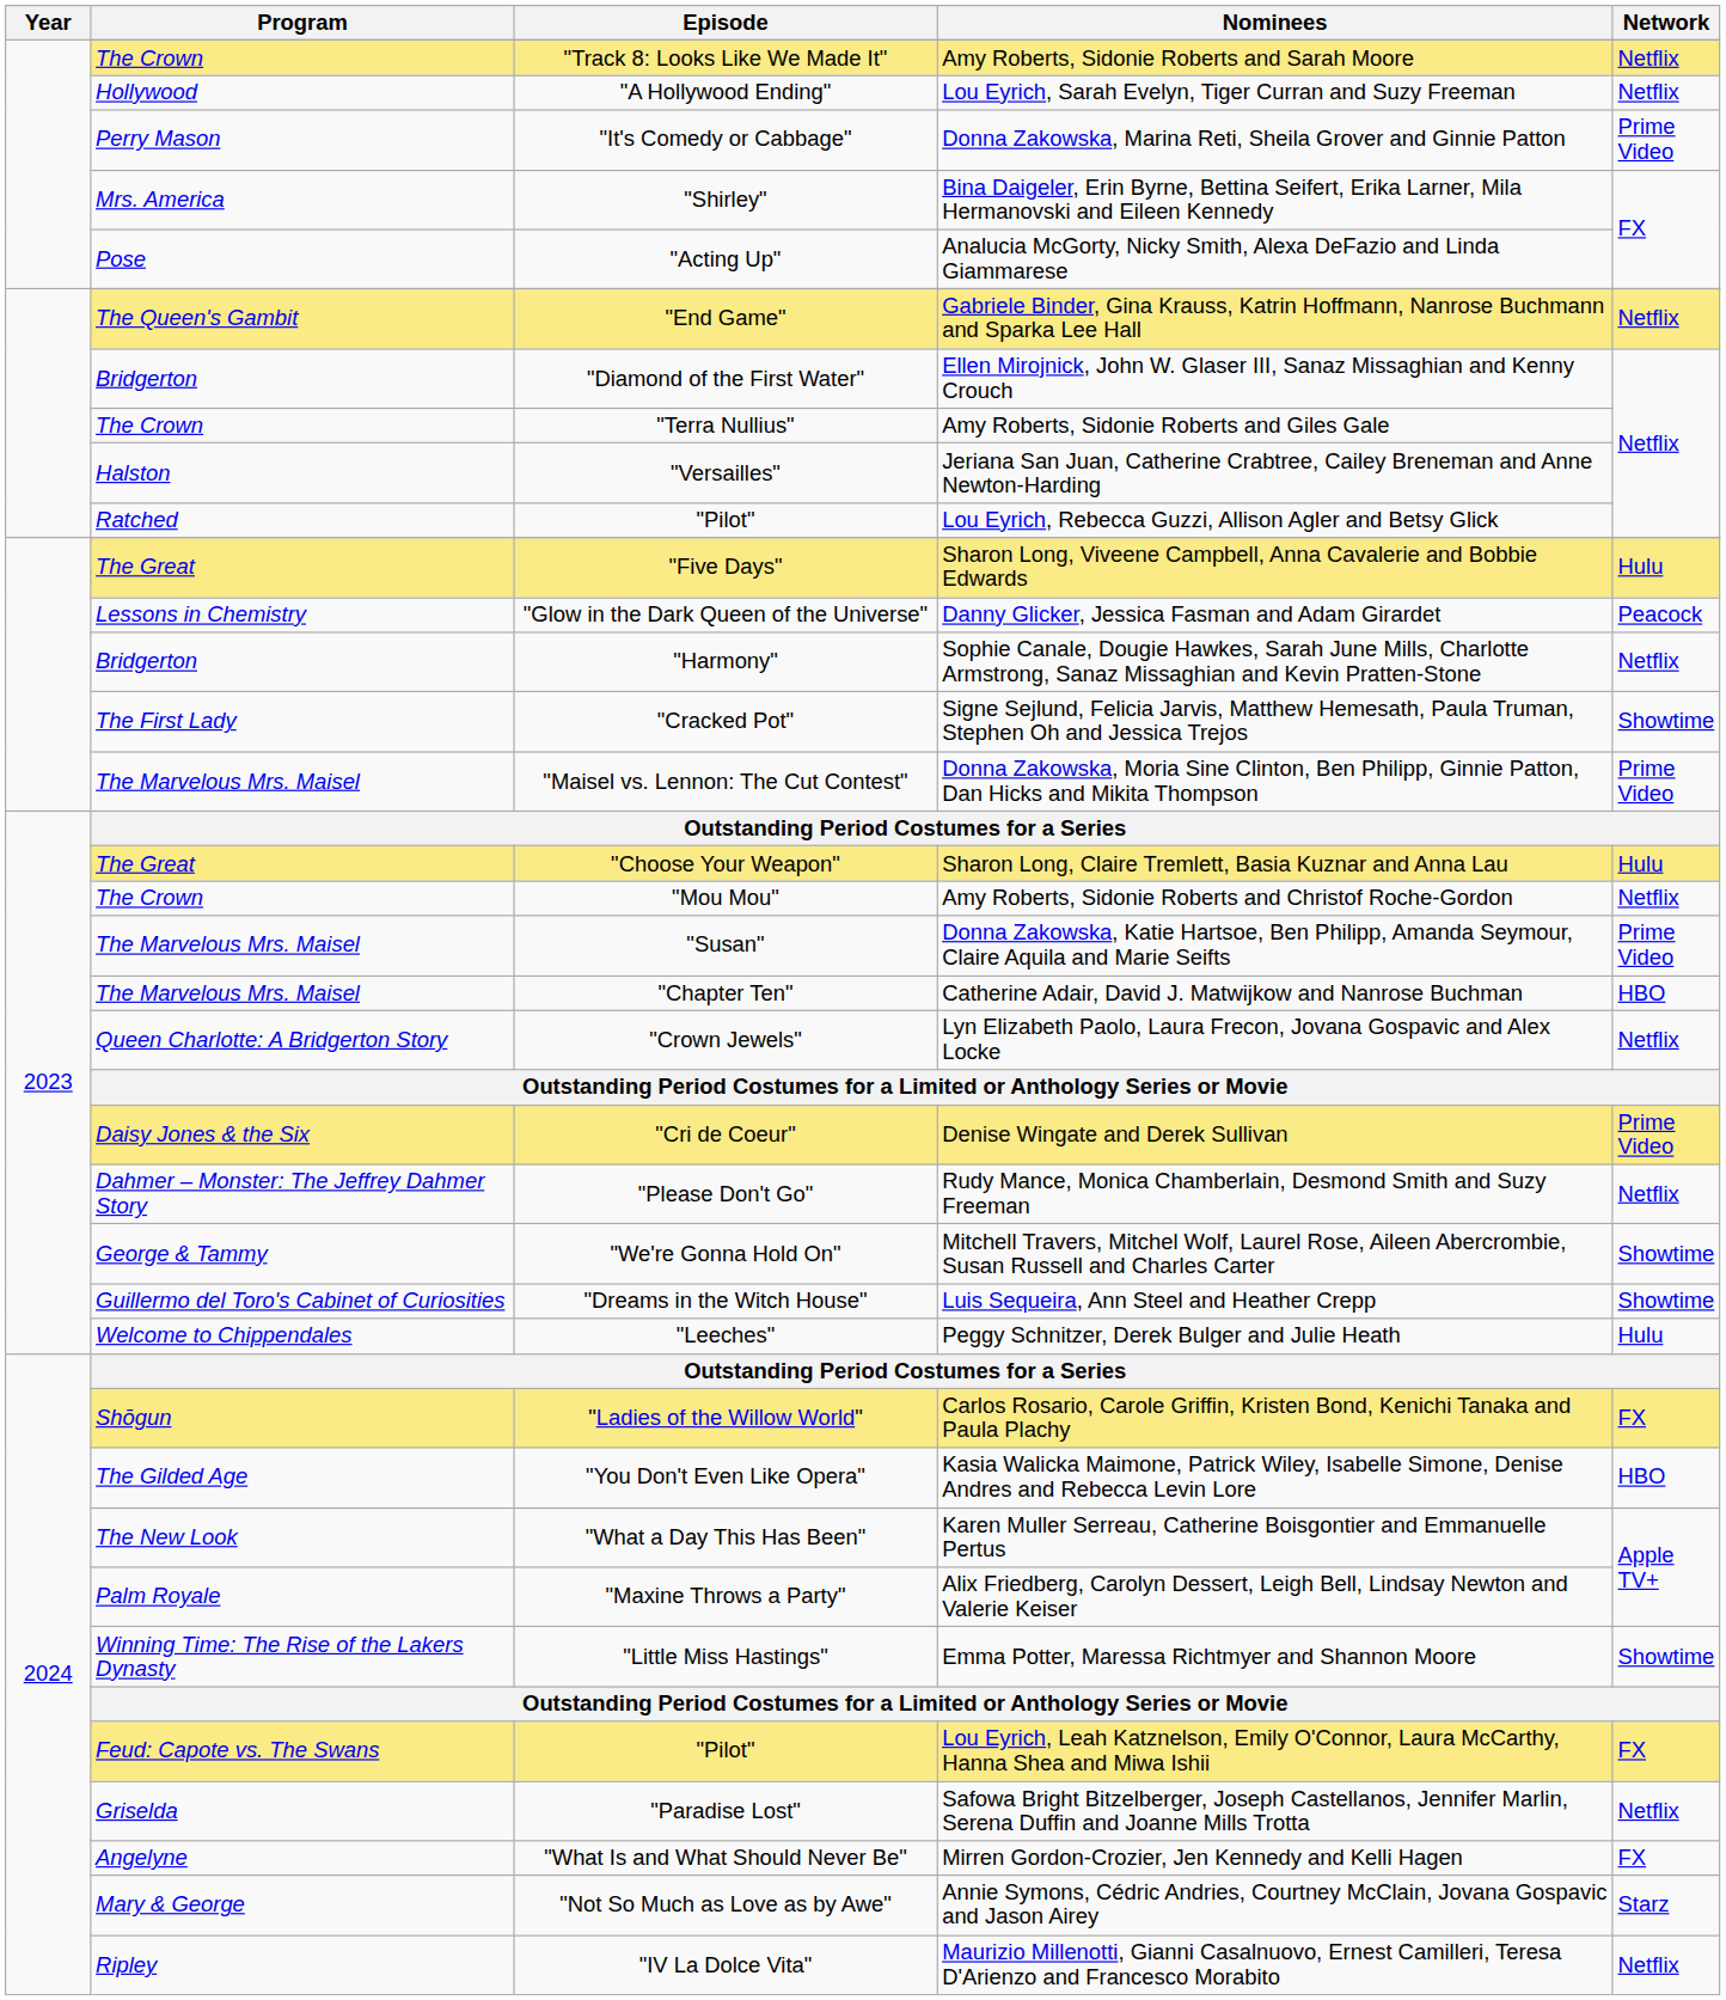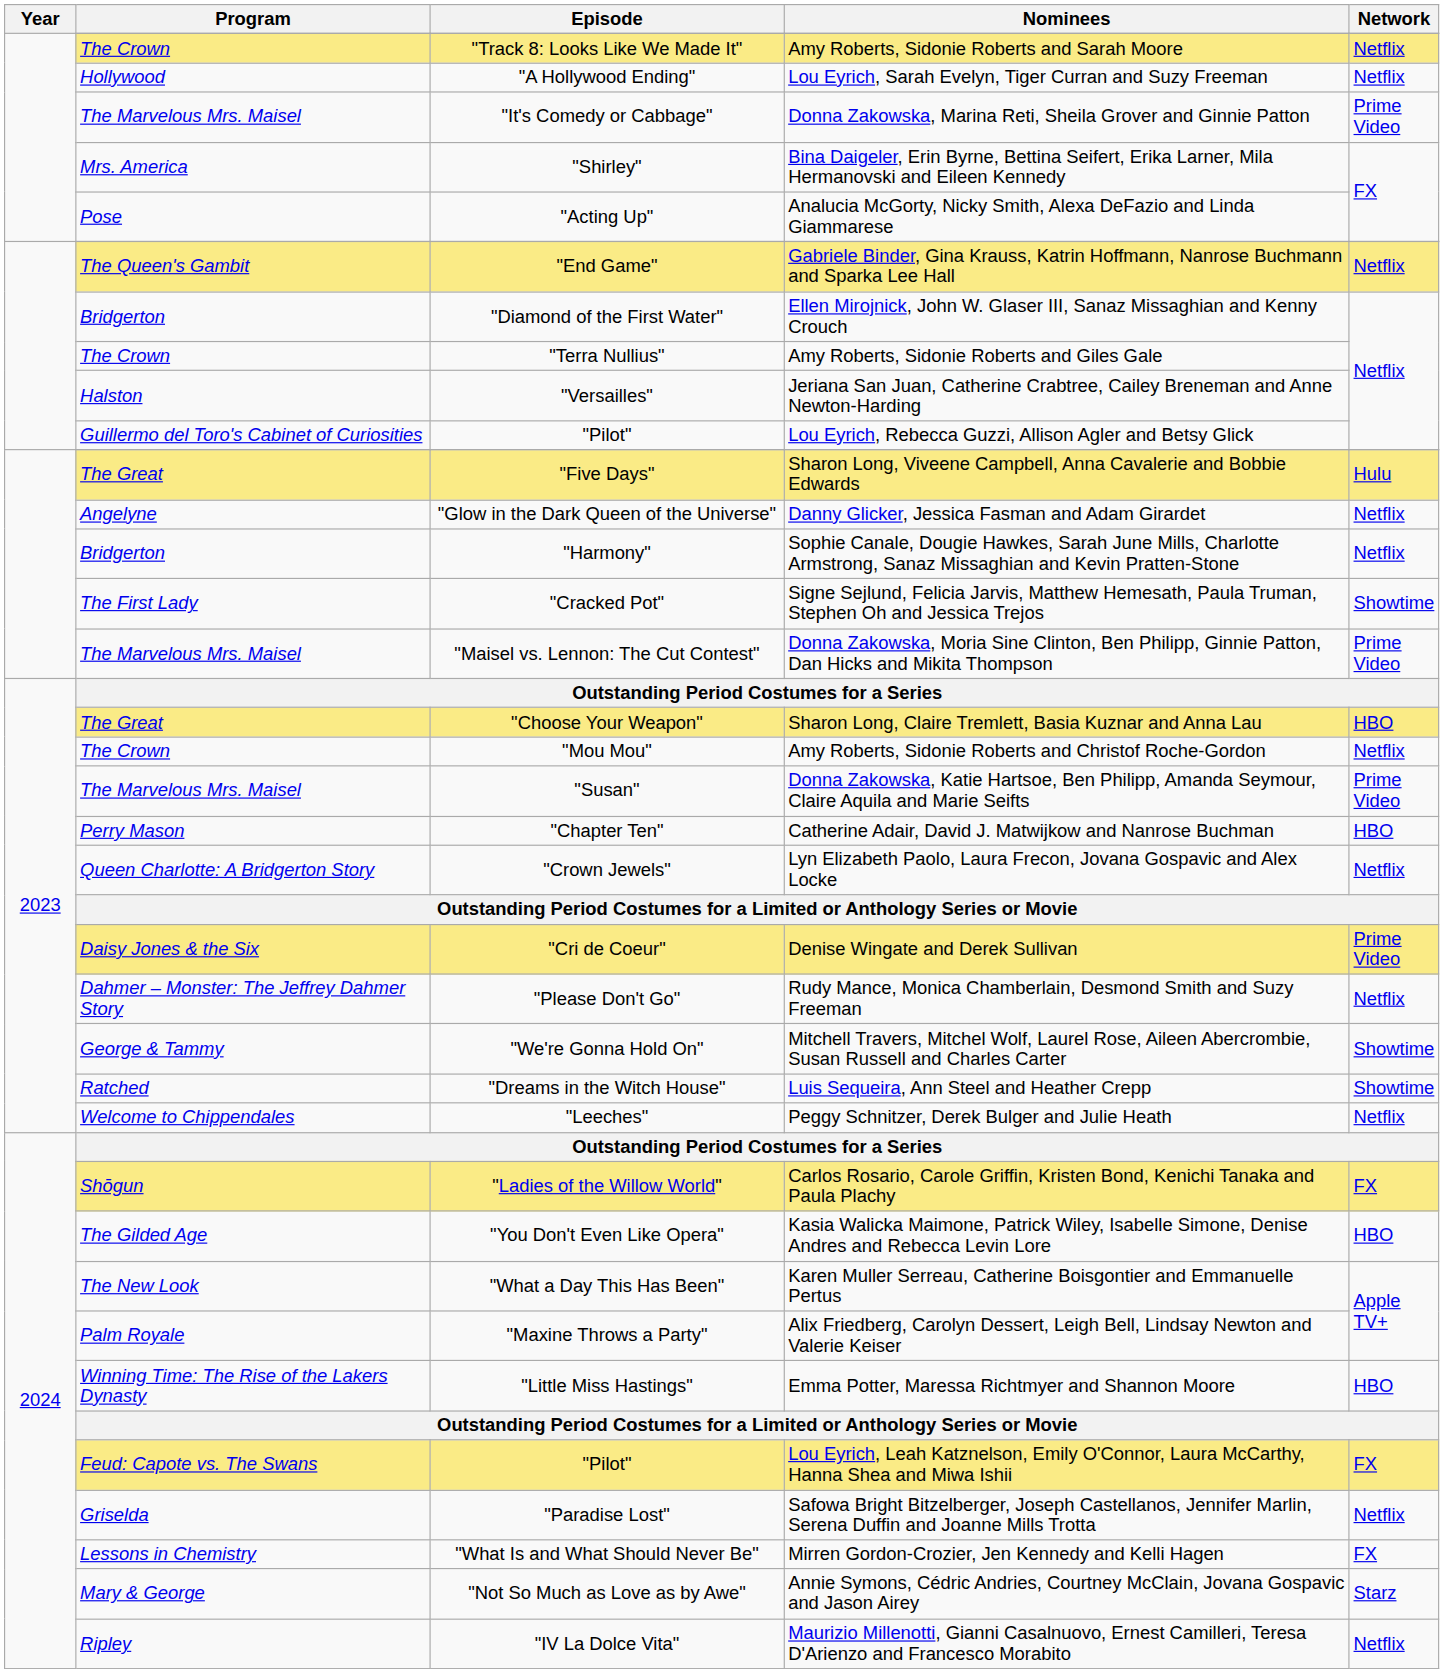 <table class="wikitable">
 <tr>
 <th width="5%">Year</th>
 <th width="25%">Program</th>
 <th width="25%">Episode</th>
 <th width="40%">Nominees</th>
 <th width="5%">Network</th>
 </tr>
 <tr>
 <td rowspan="6" style="text"=align:center;></td>
 </tr>
 <tr style="background:#FAEB86;">
 <td><em><a href='#'>The Crown</a></em></td>
 <td align=center>"Track 8: Looks Like We Made It"</td>
 <td>Amy Roberts, Sidonie Roberts and Sarah Moore</td>
 <td><a href='#'>Netflix</a></td>
 </tr>
 <tr>
 <td><em><a href='#'>Hollywood</a></em></td>
 <td align=center>"A Hollywood Ending"</td>
 <td><a href='#'>Lou Eyrich</a>, Sarah Evelyn, Tiger Curran and Suzy Freeman</td>
 <td><a href='#'>Netflix</a></td>
 </tr>
 <tr>
-<td><em><a href='#'>Perry Mason</a></em></td>
+<td><em><a href='#'>The Marvelous Mrs. Maisel</a></em></td>
 <td align=center>"It's Comedy or Cabbage"</td>
 <td><a href='#'>Donna Zakowska</a>, Marina Reti, Sheila Grover and Ginnie Patton</td>
 <td><a href='#'>Prime Video</a></td>
 </tr>
 <tr>
 <td><em><a href='#'>Mrs. America</a></em></td>
 <td align=center>"Shirley"</td>
 <td><a href='#'>Bina Daigeler</a>, Erin Byrne, Bettina Seifert, Erika Larner, Mila Hermanovski and Eileen Kennedy</td>
 <td rowspan=2><a href='#'>FX</a></td>
 </tr>
 <tr>
 <td><em><a href='#'>Pose</a></em></td>
 <td align=center>"Acting Up"</td>
 <td>Analucia McGorty, Nicky Smith, Alexa DeFazio and Linda Giammarese</td>
 </tr>
 <tr>
 <td rowspan="6" style="text"=align:center;></td>
 </tr>
 <tr style="background:#FAEB86;">
 <td><em><a href='#'>The Queen's Gambit</a></em></td>
 <td align=center>"End Game"</td>
 <td><a href='#'>Gabriele Binder</a>, Gina Krauss, Katrin Hoffmann, Nanrose Buchmann and Sparka Lee Hall</td>
 <td><a href='#'>Netflix</a></td>
 </tr>
 <tr>
 <td><em><a href='#'>Bridgerton</a></em></td>
 <td align=center>"Diamond of the First Water"</td>
 <td><a href='#'>Ellen Mirojnick</a>, John W. Glaser III, Sanaz Missaghian and Kenny Crouch</td>
 <td rowspan=4><a href='#'>Netflix</a></td>
 </tr>
 <tr>
 <td><em><a href='#'>The Crown</a></em></td>
 <td align=center>"Terra Nullius"</td>
 <td>Amy Roberts, Sidonie Roberts and Giles Gale</td>
 </tr>
 <tr>
 <td><em><a href='#'>Halston</a></em></td>
 <td align=center>"Versailles"</td>
 <td>Jeriana San Juan, Catherine Crabtree, Cailey Breneman and Anne Newton-Harding</td>
 </tr>
 <tr>
-<td><em><a href='#'>Ratched</a></em></td>
+<td><em><a href='#'>Guillermo del Toro's Cabinet of Curiosities</a></em></td>
 <td align=center>"Pilot"</td>
 <td><a href='#'>Lou Eyrich</a>, Rebecca Guzzi, Allison Agler and Betsy Glick</td>
 </tr>
 <tr>
 <td rowspan="6" style="text"=align:center;></td>
 </tr>
 <tr style="background:#FAEB86;">
 <td><em><a href='#'>The Great</a></em></td>
 <td align=center>"Five Days"</td>
 <td>Sharon Long, Viveene Campbell, Anna Cavalerie and Bobbie Edwards</td>
 <td><a href='#'>Hulu</a></td>
 </tr>
 <tr>
-<td><em><a href='#'>Lessons in Chemistry</a></em></td>
+<td><em><a href='#'>Angelyne</a></em></td>
 <td align=center>"Glow in the Dark Queen of the Universe"</td>
 <td><a href='#'>Danny Glicker</a>, Jessica Fasman and Adam Girardet</td>
-<td><a href='#'>Peacock</a></td>
+<td><a href='#'>Netflix</a></td>
 </tr>
 <tr>
 <td><em><a href='#'>Bridgerton</a></em></td>
 <td align=center>"Harmony"</td>
 <td>Sophie Canale, Dougie Hawkes, Sarah June Mills, Charlotte Armstrong, Sanaz Missaghian and Kevin Pratten-Stone</td>
 <td><a href='#'>Netflix</a></td>
 </tr>
 <tr>
 <td><em><a href='#'>The First Lady</a></em></td>
 <td align=center>"Cracked Pot"</td>
 <td>Signe Sejlund, Felicia Jarvis, Matthew Hemesath, Paula Truman, Stephen Oh and Jessica Trejos</td>
 <td><a href='#'>Showtime</a></td>
 </tr>
 <tr>
 <td><em><a href='#'>The Marvelous Mrs. Maisel</a></em></td>
 <td align=center>"Maisel vs. Lennon: The Cut Contest"</td>
 <td><a href='#'>Donna Zakowska</a>, Moria Sine Clinton, Ben Philipp, Ginnie Patton, Dan Hicks and Mikita Thompson</td>
 <td><a href='#'>Prime Video</a></td>
 </tr>
 <tr>
 <td rowspan=12 style="text-align:center"><a href='#'>2023</a></td>
 <th colspan="4">Outstanding Period Costumes for a Series</th>
 </tr>
 <tr style="background:#FAEB86;">
 <td><em><a href='#'>The Great</a></em></td>
 <td align=center>"Choose Your Weapon"</td>
 <td>Sharon Long, Claire Tremlett, Basia Kuznar and Anna Lau</td>
-<td><a href='#'>Hulu</a></td>
+<td><a href='#'>HBO</a></td>
 </tr>
 <tr>
 <td><em><a href='#'>The Crown</a></em></td>
 <td align=center>"Mou Mou"</td>
 <td>Amy Roberts, Sidonie Roberts and Christof Roche-Gordon</td>
 <td><a href='#'>Netflix</a></td>
 </tr>
 <tr>
 <td><em><a href='#'>The Marvelous Mrs. Maisel</a></em></td>
 <td align=center>"Susan"</td>
 <td><a href='#'>Donna Zakowska</a>, Katie Hartsoe, Ben Philipp, Amanda Seymour, Claire Aquila and Marie Seifts</td>
 <td><a href='#'>Prime Video</a></td>
 </tr>
 <tr>
-<td><em><a href='#'>The Marvelous Mrs. Maisel</a></em></td>
+<td><em><a href='#'>Perry Mason</a></em></td>
 <td align=center>"Chapter Ten"</td>
 <td>Catherine Adair, David J. Matwijkow and Nanrose Buchman</td>
 <td><a href='#'>HBO</a></td>
 </tr>
 <tr>
 <td><em><a href='#'>Queen Charlotte: A Bridgerton Story</a></em></td>
 <td align=center>"Crown Jewels"</td>
 <td>Lyn Elizabeth Paolo, Laura Frecon, Jovana Gospavic and Alex Locke</td>
 <td><a href='#'>Netflix</a></td>
 </tr>
 <tr>
 <th colspan="4">Outstanding Period Costumes for a Limited or Anthology Series or Movie</th>
 </tr>
 <tr style="background:#FAEB86;">
 <td><em><a href='#'>Daisy Jones & the Six</a></em></td>
 <td align=center>"Cri de Coeur"</td>
 <td>Denise Wingate and Derek Sullivan</td>
 <td><a href='#'>Prime Video</a></td>
 </tr>
 <tr>
 <td><em><a href='#'>Dahmer – Monster: The Jeffrey Dahmer Story</a></em></td>
 <td align=center>"Please Don't Go"</td>
 <td>Rudy Mance, Monica Chamberlain, Desmond Smith and Suzy Freeman</td>
 <td><a href='#'>Netflix</a></td>
 </tr>
 <tr>
 <td><em><a href='#'>George & Tammy</a></em></td>
 <td align=center>"We're Gonna Hold On"</td>
 <td>Mitchell Travers, Mitchel Wolf, Laurel Rose, Aileen Abercrombie, Susan Russell and Charles Carter</td>
 <td><a href='#'>Showtime</a></td>
 </tr>
 <tr>
-<td><em><a href='#'>Guillermo del Toro's Cabinet of Curiosities</a></em></td>
+<td><em><a href='#'>Ratched</a></em></td>
 <td align=center>"Dreams in the Witch House"</td>
 <td><a href='#'>Luis Sequeira</a>, Ann Steel and Heather Crepp</td>
 <td><a href='#'>Showtime</a></td>
 </tr>
 <tr>
 <td><em><a href='#'>Welcome to Chippendales</a></em></td>
 <td align=center>"Leeches"</td>
 <td>Peggy Schnitzer, Derek Bulger and Julie Heath</td>
-<td><a href='#'>Hulu</a></td>
+<td><a href='#'>Netflix</a></td>
 </tr>
 <tr>
 <td rowspan=12 style="text-align:center"><a href='#'>2024</a></td>
 <th colspan="4">Outstanding Period Costumes for a Series</th>
 </tr>
 <tr style="background:#FAEB86;">
 <td><em><a href='#'>Shōgun</a></em></td>
 <td align=center>"<a href='#'>Ladies of the Willow World</a>"</td>
 <td>Carlos Rosario, Carole Griffin, Kristen Bond, Kenichi Tanaka and Paula Plachy</td>
 <td><a href='#'>FX</a></td>
 </tr>
 <tr>
 <td><em><a href='#'>The Gilded Age</a></em></td>
 <td align=center>"You Don't Even Like Opera"</td>
 <td>Kasia Walicka Maimone, Patrick Wiley, Isabelle Simone, Denise Andres and Rebecca Levin Lore</td>
 <td><a href='#'>HBO</a></td>
 </tr>
 <tr>
 <td><em><a href='#'>The New Look</a></em></td>
 <td align=center>"What a Day This Has Been"</td>
 <td>Karen Muller Serreau, Catherine Boisgontier and Emmanuelle Pertus</td>
 <td rowspan="2"><a href='#'>Apple TV+</a></td>
 </tr>
 <tr>
 <td><em><a href='#'>Palm Royale</a></em></td>
 <td align=center>"Maxine Throws a Party"</td>
 <td>Alix Friedberg, Carolyn Dessert, Leigh Bell, Lindsay Newton and Valerie Keiser</td>
 </tr>
 <tr>
 <td><em><a href='#'>Winning Time: The Rise of the Lakers Dynasty</a></em></td>
 <td align=center>"Little Miss Hastings"</td>
 <td>Emma Potter, Maressa Richtmyer and Shannon Moore</td>
-<td><a href='#'>Showtime</a></td>
+<td><a href='#'>HBO</a></td>
 </tr>
 <tr>
 <th colspan="4">Outstanding Period Costumes for a Limited or Anthology Series or Movie</th>
 </tr>
 <tr style="background:#FAEB86;">
 <td><em><a href='#'>Feud: Capote vs. The Swans</a></em></td>
 <td align=center>"Pilot"</td>
 <td><a href='#'>Lou Eyrich</a>, Leah Katznelson, Emily O'Connor, Laura McCarthy, Hanna Shea and Miwa Ishii</td>
 <td><a href='#'>FX</a></td>
 </tr>
 <tr>
 <td><em><a href='#'>Griselda</a></em></td>
 <td align=center>"Paradise Lost"</td>
 <td>Safowa Bright Bitzelberger, Joseph Castellanos, Jennifer Marlin, Serena Duffin and Joanne Mills Trotta</td>
 <td><a href='#'>Netflix</a></td>
 </tr>
 <tr>
-<td><em><a href='#'>Angelyne</a></em></td>
+<td><em><a href='#'>Lessons in Chemistry</a></em></td>
 <td align=center>"What Is and What Should Never Be"</td>
 <td>Mirren Gordon-Crozier, Jen Kennedy and Kelli Hagen</td>
 <td><a href='#'>FX</a></td>
 </tr>
 <tr>
 <td><em><a href='#'>Mary & George</a></em></td>
 <td align=center>"Not So Much as Love as by Awe"</td>
 <td>Annie Symons, Cédric Andries, Courtney McClain, Jovana Gospavic and Jason Airey</td>
 <td><a href='#'>Starz</a></td>
 </tr>
 <tr>
 <td><em><a href='#'>Ripley</a></em></td>
 <td align=center>"IV La Dolce Vita"</td>
 <td><a href='#'>Maurizio Millenotti</a>, Gianni Casalnuovo, Ernest Camilleri, Teresa D'Arienzo and Francesco Morabito</td>
 <td><a href='#'>Netflix</a></td>
 </tr>
 </table>
